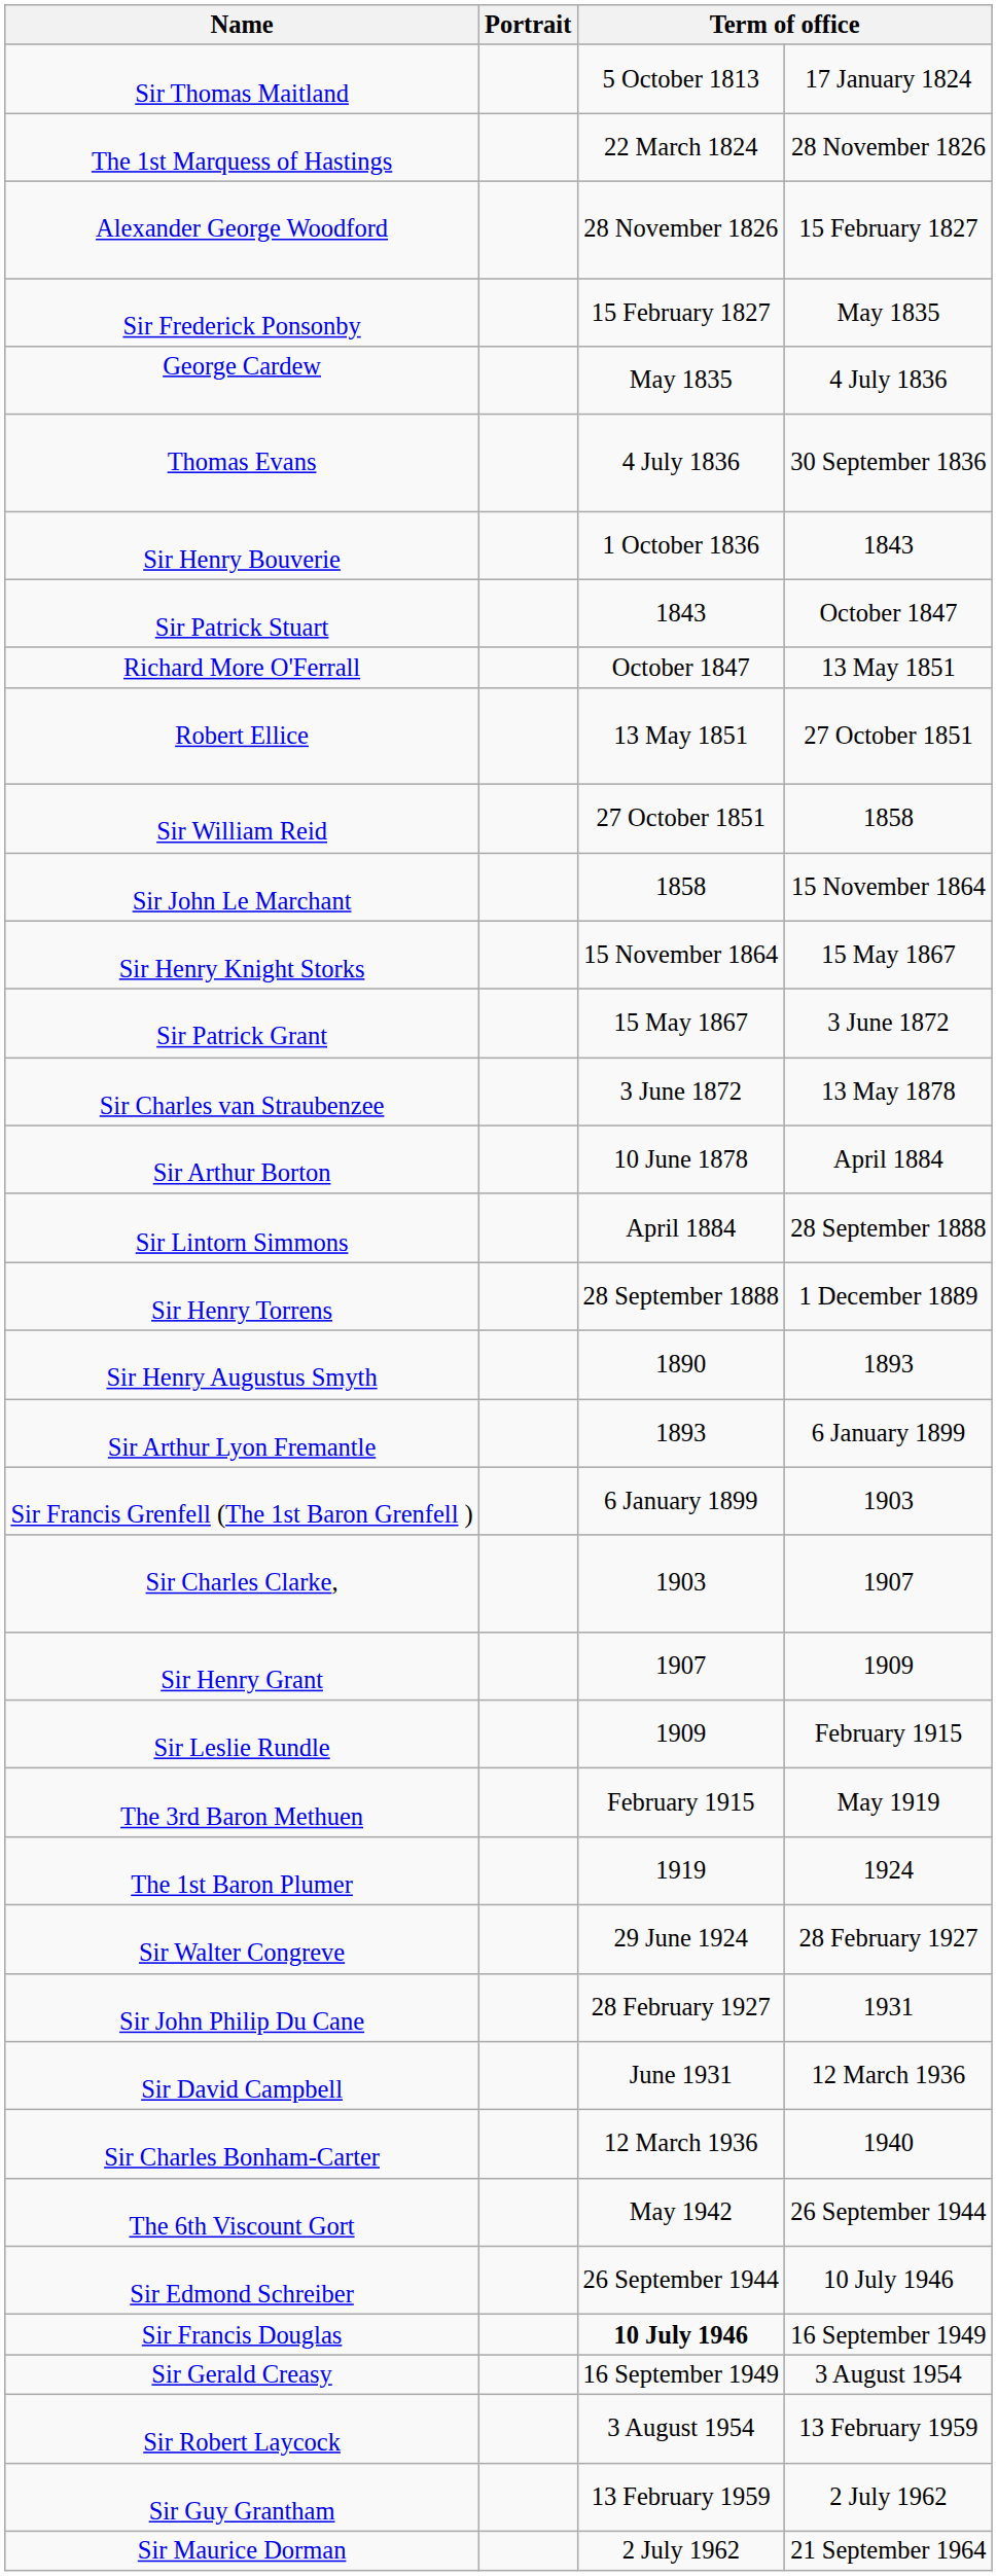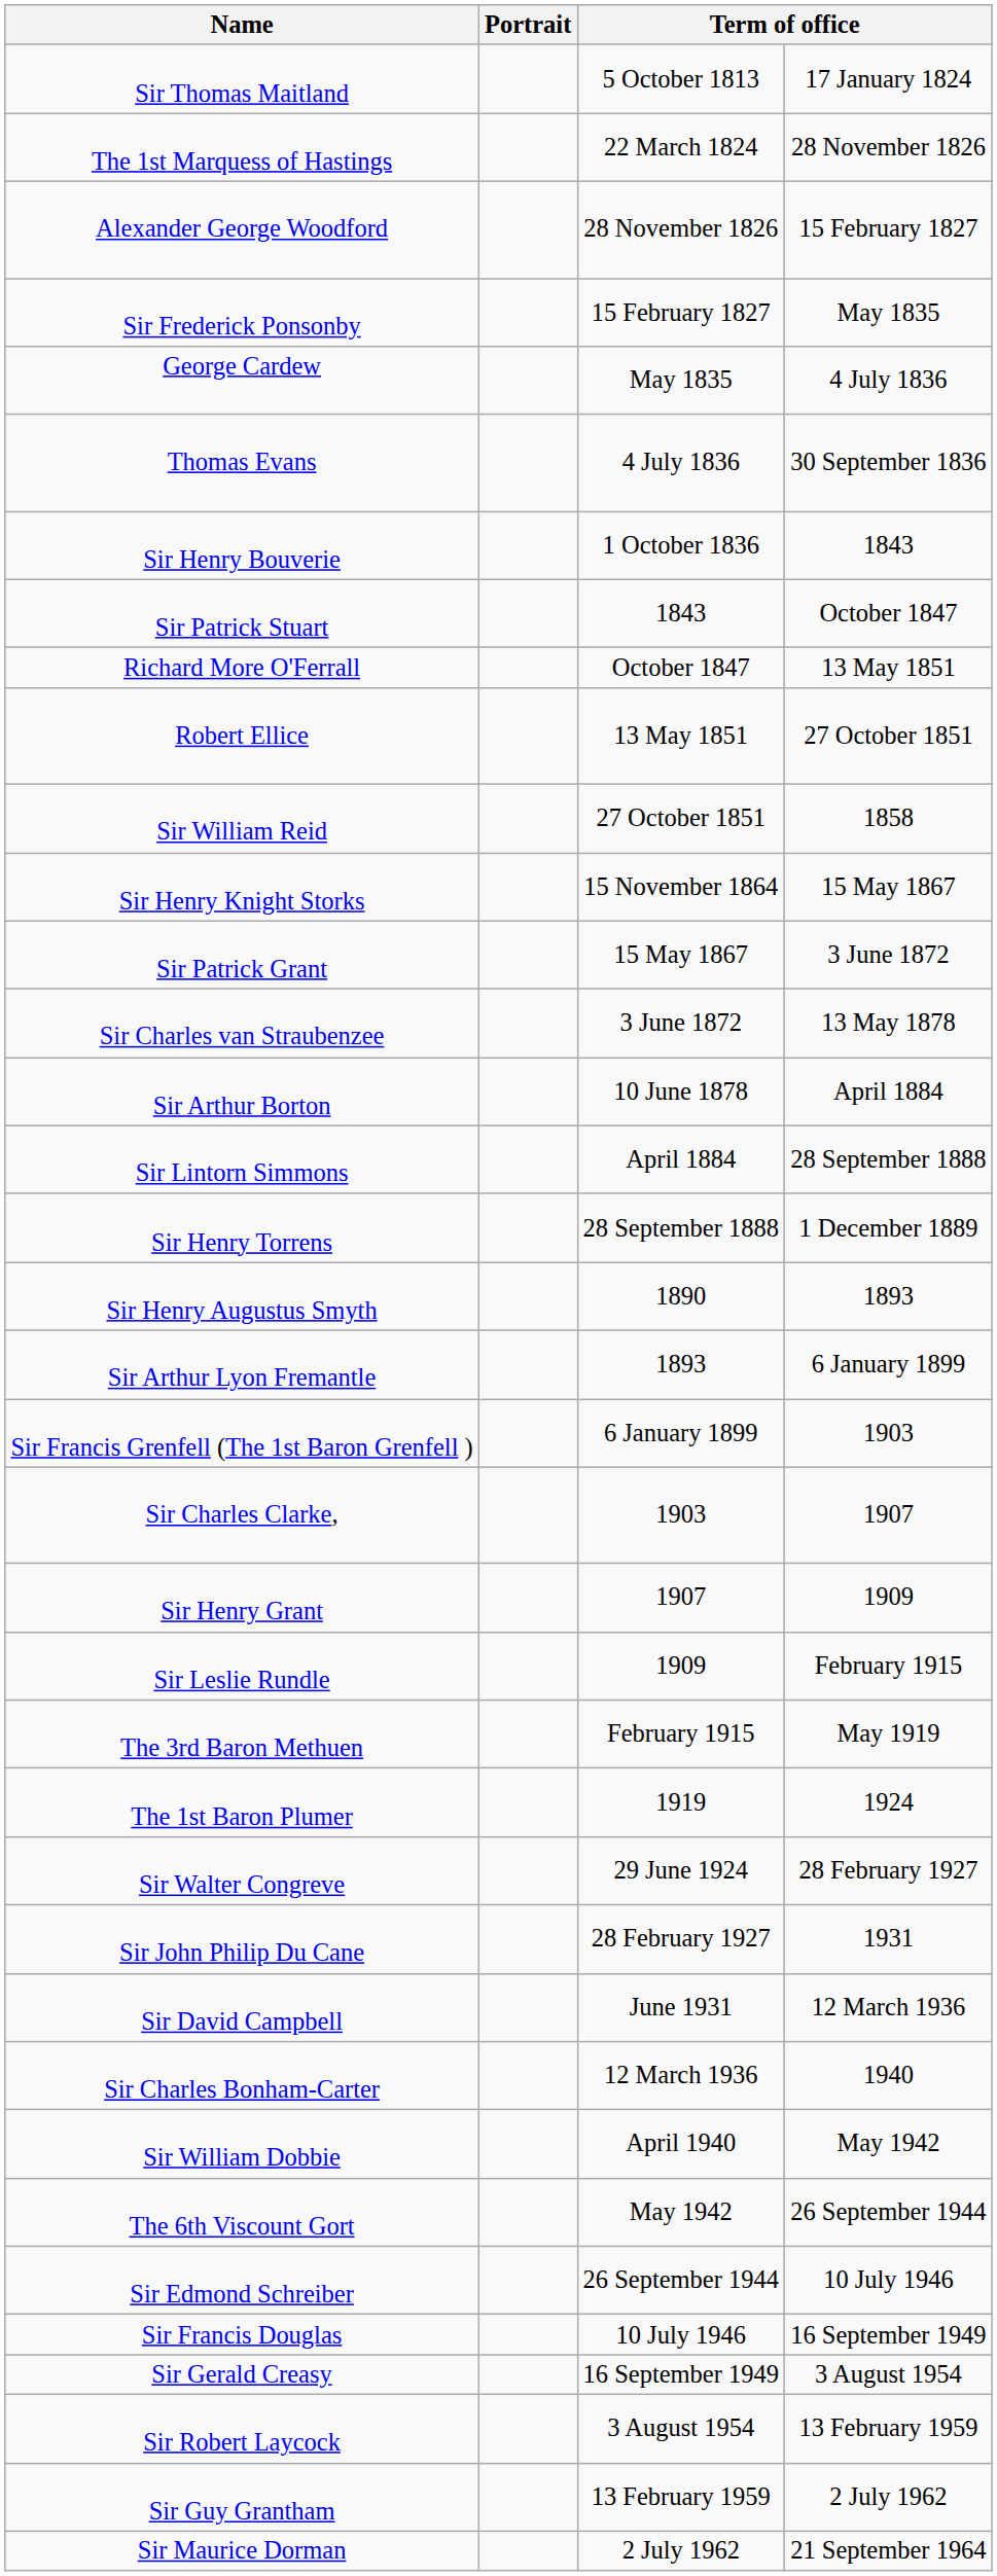 <table class="wikitable" style="text-align:center;">
 <tr>
 <th>Name<br></th>
 <th>Portrait</th>
 <th colspan=2>Term of office</th>
 </tr>
 <tr>
 <td><br> <a href='#'>Sir Thomas Maitland</a><br></td>
 <td></td>
 <td>5 October 1813</td>
 <td>17 January 1824</td>
 </tr>
 <tr>
 <td><br><a href='#'>The 1st Marquess of Hastings</a><br></td>
 <td></td>
 <td>22 March 1824</td>
 <td>28 November 1826</td>
 </tr>
 <tr>
 <td><br> <a href='#'>Alexander George Woodford</a><br><br></td>
 <td></td>
 <td>28 November 1826</td>
 <td>15 February 1827</td>
 </tr>
 <tr>
 <td><br> <a href='#'>Sir Frederick Ponsonby</a><br></td>
 <td></td>
 <td>15 February 1827</td>
 <td>May 1835<br></td>
 </tr>
 <tr>
 <td><a href='#'>George Cardew</a><br><br></td>
 <td></td>
 <td>May 1835</td>
 <td>4 July 1836</td>
 </tr>
 <tr>
 <td><br> <a href='#'>Thomas Evans</a><br><br></td>
 <td></td>
 <td>4 July 1836</td>
 <td>30 September 1836</td>
 </tr>
 <tr>
 <td><br> <a href='#'>Sir Henry Bouverie</a><br></td>
 <td></td>
 <td>1 October 1836</td>
 <td>1843</td>
 </tr>
 <tr>
 <td><br> <a href='#'>Sir Patrick Stuart</a><br></td>
 <td></td>
 <td>1843</td>
 <td>October 1847</td>
 </tr>
 <tr>
 <td><a href='#'>Richard More O'Ferrall</a><br></td>
 <td></td>
 <td>October 1847</td>
 <td>13 May 1851</td>
 </tr>
 <tr>
 <td><br> <a href='#'>Robert Ellice</a><br><br></td>
 <td></td>
 <td>13 May 1851</td>
 <td>27 October 1851</td>
 </tr>
 <tr>
 <td><br> <a href='#'>Sir William Reid</a><br></td>
 <td></td>
 <td>27 October 1851</td>
 <td>1858</td>
-</tr>
-<tr>
-<td><br> <a href='#'>Sir John Le Marchant</a><br></td>
-<td></td>
-<td>1858</td>
-<td>15 November 1864</td>
 </tr>
 <tr>
 <td><br> <a href='#'>Sir Henry Knight Storks</a><br></td>
 <td></td>
 <td>15 November 1864</td>
 <td>15 May 1867</td>
 </tr>
 <tr>
 <td><br> <a href='#'>Sir Patrick Grant</a><br></td>
 <td></td>
 <td>15 May 1867</td>
 <td>3 June 1872</td>
 </tr>
 <tr>
 <td><br> <a href='#'>Sir Charles van Straubenzee</a><br></td>
 <td></td>
 <td>3 June 1872</td>
 <td>13 May 1878</td>
 </tr>
 <tr>
 <td><br> <a href='#'>Sir Arthur Borton</a><br></td>
 <td></td>
 <td>10 June 1878</td>
 <td>April 1884</td>
 </tr>
 <tr>
 <td><br> <a href='#'>Sir Lintorn Simmons</a><br></td>
 <td></td>
 <td>April 1884</td>
 <td>28 September 1888</td>
 </tr>
 <tr>
 <td><br> <a href='#'>Sir Henry Torrens</a><br></td>
 <td></td>
 <td>28 September 1888</td>
 <td>1 December 1889</td>
 </tr>
 <tr>
 <td><br> <a href='#'>Sir Henry Augustus Smyth</a><br></td>
 <td></td>
 <td>1890</td>
 <td>1893</td>
 </tr>
 <tr>
 <td><br> <a href='#'>Sir Arthur Lyon Fremantle</a><br></td>
 <td></td>
 <td>1893</td>
 <td>6 January 1899</td>
 </tr>
 <tr>
 <td><br> <a href='#'>Sir Francis Grenfell</a> (<a href='#'>The 1st Baron Grenfell</a> )<br></td>
 <td></td>
 <td>6 January 1899</td>
 <td>1903</td>
 </tr>
 <tr>
 <td><br> <a href='#'>Sir Charles Clarke</a>,<br> <br></td>
 <td></td>
 <td>1903</td>
 <td>1907</td>
 </tr>
 <tr>
 <td><br> <a href='#'>Sir Henry Grant</a><br></td>
 <td></td>
 <td>1907</td>
 <td>1909</td>
 </tr>
 <tr>
 <td><br> <a href='#'>Sir Leslie Rundle</a><br></td>
 <td></td>
 <td>1909</td>
 <td>February 1915</td>
 </tr>
 <tr>
 <td><br> <a href='#'>The 3rd Baron Methuen</a><br></td>
 <td></td>
 <td>February 1915</td>
 <td>May 1919</td>
 </tr>
 <tr>
 <td><br> <a href='#'>The 1st Baron Plumer</a><br></td>
 <td></td>
 <td>1919</td>
 <td>1924</td>
 </tr>
 <tr>
 <td><br> <a href='#'>Sir Walter Congreve</a><br></td>
 <td></td>
 <td>29 June 1924</td>
 <td>28 February 1927</td>
 </tr>
 <tr>
 <td><br> <a href='#'>Sir John Philip Du Cane</a><br></td>
 <td></td>
 <td>28 February 1927</td>
 <td>1931</td>
 </tr>
 <tr>
 <td><br> <a href='#'>Sir David Campbell</a><br></td>
 <td></td>
 <td>June 1931</td>
 <td>12 March 1936</td>
 </tr>
 <tr>
 <td><br> <a href='#'>Sir Charles Bonham-Carter</a><br></td>
 <td></td>
 <td>12 March 1936</td>
 <td>1940</td>
 </tr>
 <tr>
+<td><br> <a href='#'>Sir William Dobbie</a><br></td>
+<td></td>
+<td>April 1940</td>
+<td>May 1942</td>
+</tr>
+<tr>
 <td><br> <a href='#'>The 6th Viscount Gort</a><br></td>
 <td></td>
 <td>May 1942</td>
 <td>26 September 1944</td>
 </tr>
 <tr>
 <td><br> <a href='#'>Sir Edmond Schreiber</a><br></td>
 <td></td>
 <td>26 September 1944</td>
 <td>10 July 1946</td>
 </tr>
 <tr>
 <td><a href='#'>Sir Francis Douglas</a><br></td>
 <td></td>
-<td><strong>10 July 1946</strong></td>
+<td>10 July 1946</td>
 <td>16 September 1949</td>
 </tr>
 <tr>
 <td><a href='#'>Sir Gerald Creasy</a><br></td>
 <td></td>
 <td>16 September 1949</td>
 <td>3 August 1954</td>
 </tr>
 <tr>
 <td><br> <a href='#'>Sir Robert Laycock</a><br></td>
 <td></td>
 <td>3 August 1954</td>
 <td>13 February 1959</td>
 </tr>
 <tr>
 <td><br> <a href='#'>Sir Guy Grantham</a><br></td>
 <td></td>
 <td>13 February 1959</td>
 <td>2 July 1962</td>
 </tr>
 <tr>
 <td><a href='#'>Sir Maurice Dorman</a><br></td>
 <td></td>
 <td>2 July 1962</td>
 <td>21 September 1964</td>
 </tr>
 </table>
